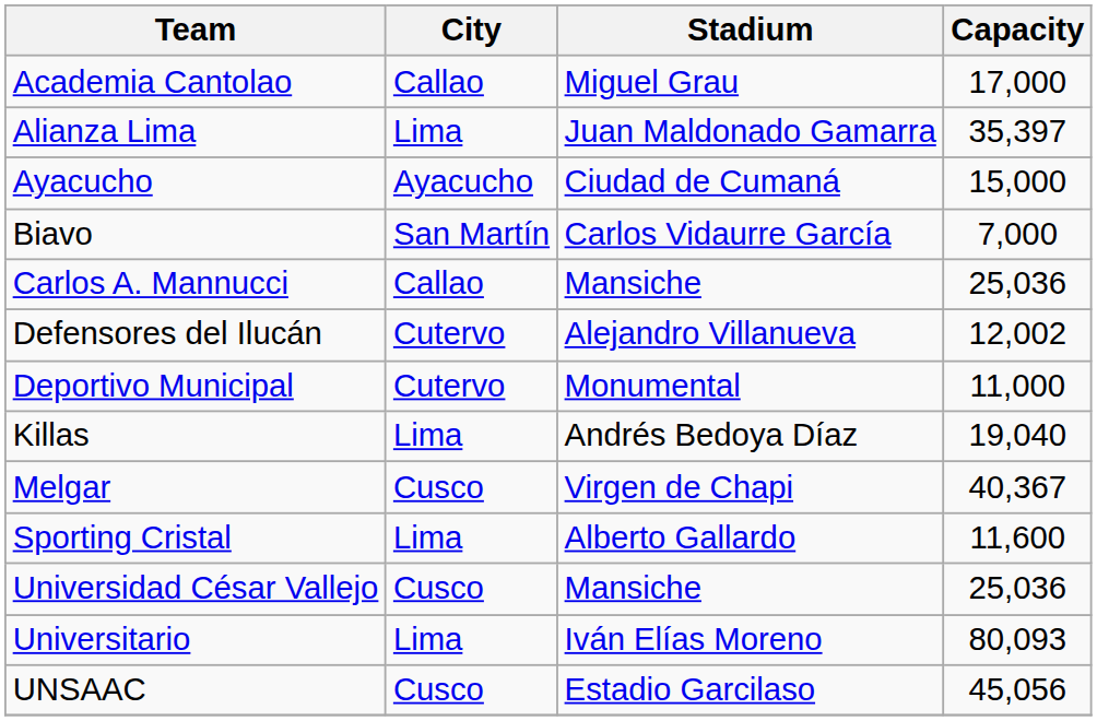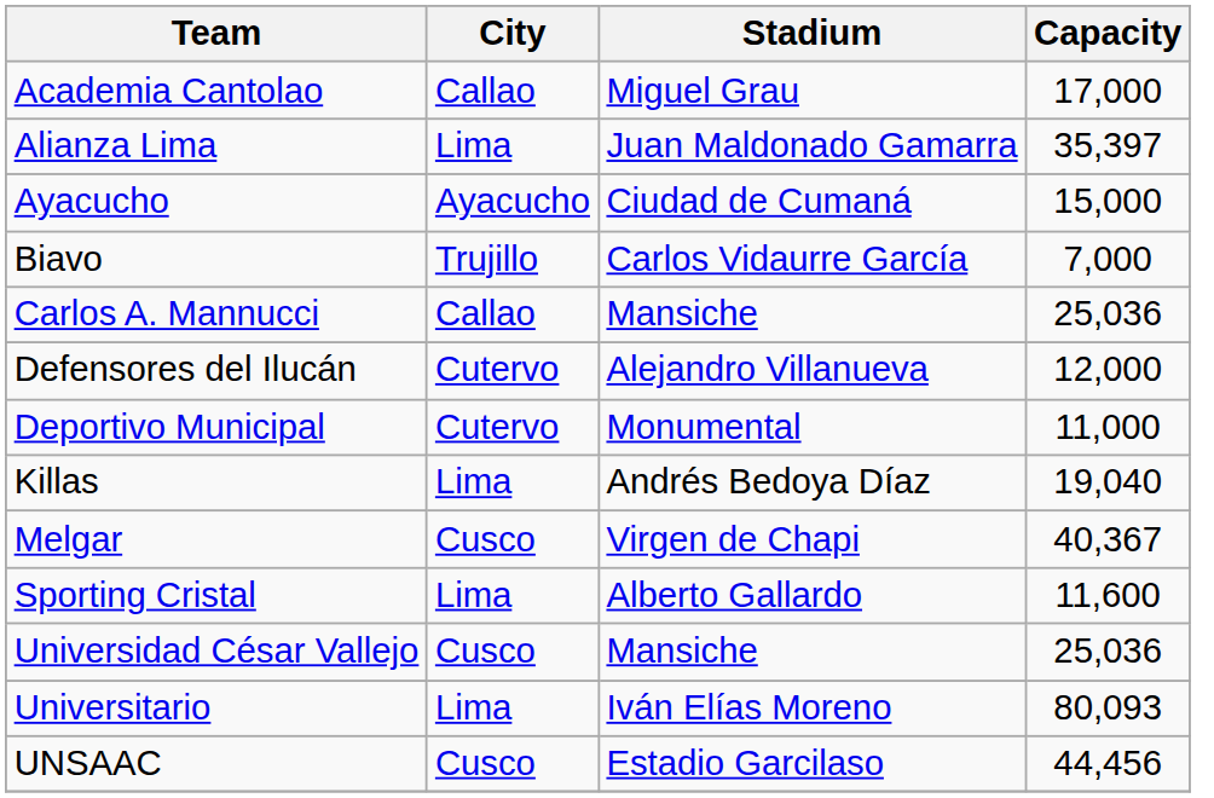 <table class="wikitable sortable">
 <tr>
 <th>Team</th>
 <th>City</th>
 <th>Stadium</th>
 <th>Capacity</th>
 </tr>
 <tr>
 <td><a href='#'>Academia Cantolao</a></td>
 <td><a href='#'>Callao</a></td>
 <td><a href='#'>Miguel Grau</a></td>
 <td align="center">17,000</td>
 </tr>
 <tr>
 <td><a href='#'>Alianza Lima</a></td>
 <td><a href='#'>Lima</a></td>
 <td><a href='#'>Juan Maldonado Gamarra</a></td>
 <td align="center">35,397</td>
 </tr>
 <tr>
 <td><a href='#'>Ayacucho</a></td>
 <td><a href='#'>Ayacucho</a></td>
 <td><a href='#'>Ciudad de Cumaná</a></td>
 <td align="center">15,000</td>
 </tr>
 <tr>
 <td>Biavo</td>
-<td><a href='#'>San Martín</a></td>
+<td><a href='#'>Trujillo</a></td>
 <td><a href='#'>Carlos Vidaurre García</a></td>
 <td align="center">7,000</td>
 </tr>
 <tr>
 <td><a href='#'>Carlos A. Mannucci</a></td>
 <td><a href='#'>Callao</a></td>
 <td><a href='#'>Mansiche</a></td>
 <td align="center">25,036</td>
 </tr>
 <tr>
 <td>Defensores del Ilucán</td>
 <td><a href='#'>Cutervo</a></td>
 <td><a href='#'>Alejandro Villanueva</a></td>
-<td align="center">12,002</td>
+<td align="center">12,000</td>
 </tr>
 <tr>
 <td><a href='#'>Deportivo Municipal</a></td>
 <td><a href='#'>Cutervo</a></td>
 <td><a href='#'>Monumental</a></td>
 <td align="center">11,000</td>
 </tr>
 <tr>
 <td>Killas</td>
 <td><a href='#'>Lima</a></td>
 <td>Andrés Bedoya Díaz</td>
 <td align="center">19,040</td>
 </tr>
 <tr>
 <td><a href='#'>Melgar</a></td>
 <td><a href='#'>Cusco</a></td>
 <td><a href='#'>Virgen de Chapi</a></td>
 <td align="center">40,367</td>
 </tr>
 <tr>
 <td><a href='#'>Sporting Cristal</a></td>
 <td><a href='#'>Lima</a></td>
 <td><a href='#'>Alberto Gallardo</a></td>
 <td align="center">11,600</td>
 </tr>
 <tr>
 <td><a href='#'>Universidad César Vallejo</a></td>
 <td><a href='#'>Cusco</a></td>
 <td><a href='#'>Mansiche</a></td>
 <td align="center">25,036</td>
 </tr>
 <tr>
 <td><a href='#'>Universitario</a></td>
 <td><a href='#'>Lima</a></td>
 <td><a href='#'>Iván Elías Moreno</a></td>
 <td align="center">80,093</td>
 </tr>
 <tr>
 <td>UNSAAC</td>
 <td><a href='#'>Cusco</a></td>
 <td><a href='#'>Estadio Garcilaso</a></td>
-<td align="center">45,056</td>
+<td align="center">44,456</td>
 </tr>
 <tr>
 </tr>
 </table>
